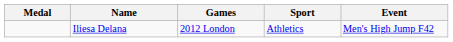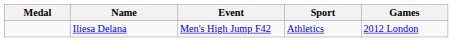 <table class="wikitable">
 <tr>
 <th style="width:6em">Medal</th>
 <th style="width:10em">Name</th>
+<th style="width:10em">Event</th>
+<th style="width:7em">Sport</th>
 <th style="width:8em">Games</th>
-<th style="width:7em">Sport</th>
-<th style="width:10em">Event</th>
 </tr>
 <tr>
 <td></td>
 <td><a href='#'>Iliesa Delana</a></td>
+<td><a href='#'>Men's High Jump F42</a></td>
+<td><a href='#'>Athletics</a></td>
 <td><a href='#'>2012 London</a></td>
-<td><a href='#'>Athletics</a></td>
-<td><a href='#'>Men's High Jump F42</a></td>
 </tr>
 </table>
